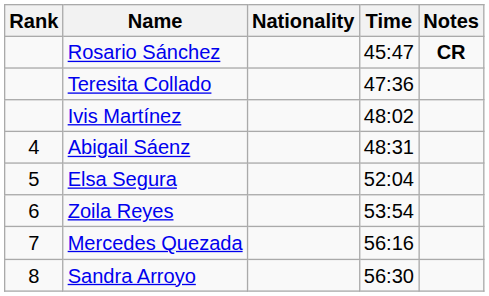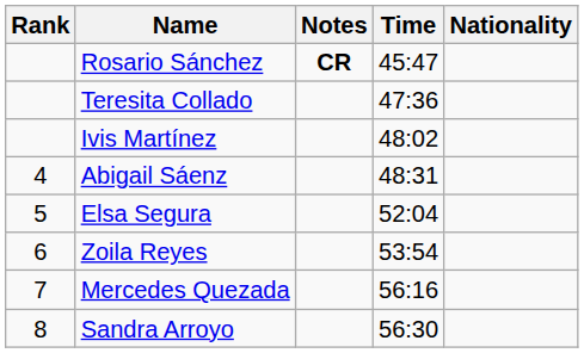 <table class="wikitable sortable" style="text-align:center;font-size:95%">
 <tr>
 <th>Rank</th>
 <th>Name</th>
+<th>Notes</th>
+<th>Time</th>
 <th>Nationality</th>
-<th>Time</th>
-<th>Notes</th>
 </tr>
 <tr>
 <td></td>
 <td align=left><a href='#'>Rosario Sánchez</a></td>
+<td><strong>CR</strong></td>
+<td>45:47</td>
 <td align=left></td>
-<td>45:47</td>
-<td><strong>CR</strong></td>
 </tr>
 <tr>
 <td></td>
 <td align=left><a href='#'>Teresita Collado</a></td>
+<td></td>
+<td>47:36</td>
 <td align=left></td>
-<td>47:36</td>
-<td></td>
 </tr>
 <tr>
 <td></td>
 <td align=left><a href='#'>Ivis Martínez</a></td>
+<td></td>
+<td>48:02</td>
 <td align=left></td>
-<td>48:02</td>
-<td></td>
 </tr>
 <tr>
 <td>4</td>
 <td align=left><a href='#'>Abigail Sáenz</a></td>
+<td></td>
+<td>48:31</td>
 <td align=left></td>
-<td>48:31</td>
-<td></td>
 </tr>
 <tr>
 <td>5</td>
 <td align=left><a href='#'>Elsa Segura</a></td>
+<td></td>
+<td>52:04</td>
 <td align=left></td>
-<td>52:04</td>
-<td></td>
 </tr>
 <tr>
 <td>6</td>
 <td align=left><a href='#'>Zoila Reyes</a></td>
+<td></td>
+<td>53:54</td>
 <td align=left></td>
-<td>53:54</td>
-<td></td>
 </tr>
 <tr>
 <td>7</td>
 <td align=left><a href='#'>Mercedes Quezada</a></td>
+<td></td>
+<td>56:16</td>
 <td align=left></td>
-<td>56:16</td>
-<td></td>
 </tr>
 <tr>
 <td>8</td>
 <td align=left><a href='#'>Sandra Arroyo</a></td>
+<td></td>
+<td>56:30</td>
 <td align=left></td>
-<td>56:30</td>
-<td></td>
 </tr>
 </table>
